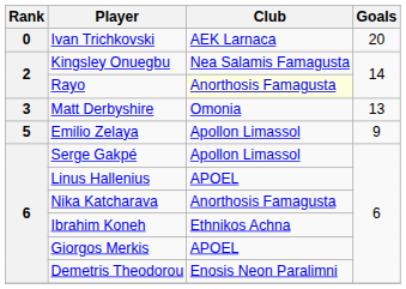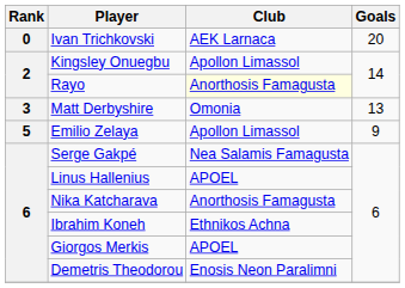 <table class="wikitable" style="text-align:center">
 <tr>
 <th>Rank</th>
 <th>Player</th>
 <th>Club</th>
 <th>Goals</th>
 </tr>
 <tr>
 <th>0</th>
 <td align="left"> <a href='#'>Ivan Trichkovski</a></td>
 <td align="left"><a href='#'>AEK Larnaca</a></td>
 <td>20</td>
 </tr>
 <tr>
 <th rowspan="2">2</th>
 <td align="left"> <a href='#'>Kingsley Onuegbu</a></td>
-<td align="left"><a href='#'>Nea Salamis Famagusta</a></td>
+<td align="left"><a href='#'>Apollon Limassol</a></td>
 <td rowspan="2">14</td>
 </tr>
 <tr>
 <td align="left"> <a href='#'>Rayo</a></td>
 <td align="left" style="background: lightyellow;"><a href='#'>Anorthosis Famagusta</a></td>
 </tr>
 <tr>
 <th>3</th>
 <td align="left"> <a href='#'>Matt Derbyshire</a></td>
 <td align="left"><a href='#'>Omonia</a></td>
 <td>13</td>
 </tr>
 <tr>
 <th>5</th>
 <td align="left"> <a href='#'>Emilio Zelaya</a></td>
 <td align="left"><a href='#'>Apollon Limassol</a></td>
 <td>9</td>
 </tr>
 <tr>
 <th rowspan="6">6</th>
 <td align="left"> <a href='#'>Serge Gakpé</a></td>
-<td align="left"><a href='#'>Apollon Limassol</a></td>
+<td align="left"><a href='#'>Nea Salamis Famagusta</a></td>
 <td rowspan="6">6</td>
 </tr>
 <tr>
 <td align="left"> <a href='#'>Linus Hallenius</a></td>
 <td align="left"><a href='#'>APOEL</a></td>
 </tr>
 <tr>
 <td align="left"> <a href='#'>Nika Katcharava</a></td>
 <td align="left"><a href='#'>Anorthosis Famagusta</a></td>
 </tr>
 <tr>
 <td align="left"> <a href='#'>Ibrahim Koneh</a></td>
 <td align="left"><a href='#'>Ethnikos Achna</a></td>
 </tr>
 <tr>
 <td align="left"> <a href='#'>Giorgos Merkis</a></td>
 <td align="left"><a href='#'>APOEL</a></td>
 </tr>
 <tr>
 <td align="left"> <a href='#'>Demetris Theodorou</a></td>
 <td align="left"><a href='#'>Enosis Neon Paralimni</a></td>
 </tr>
 <tr>
 </tr>
 </table>
